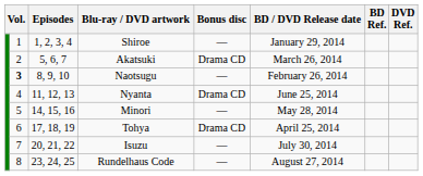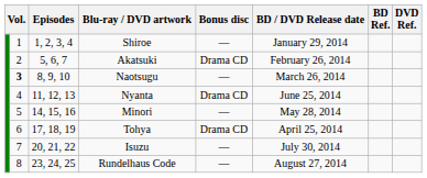 <table class="wikitable" style="text-align: center; width: 98%;">
 <tr>
 <th colspan="2">Vol.</th>
 <th>Episodes</th>
 <th>Blu-ray / DVD artwork</th>
 <th>Bonus disc</th>
 <th>BD / DVD Release date</th>
 <th width="5%">BD Ref.</th>
 <th width="5%">DVD Ref.</th>
 </tr>
 <tr>
 <td rowspan="10" width="1%" style="background: Green;"></td>
 <td>1</td>
 <td>1, 2, 3, 4</td>
 <td>Shiroe</td>
 <td>—</td>
 <td>January 29, 2014</td>
 <td></td>
 <td></td>
 </tr>
 <tr>
 <td>2</td>
 <td>5, 6, 7</td>
 <td>Akatsuki</td>
 <td>Drama CD</td>
-<td>March 26, 2014</td>
+<td>February 26, 2014</td>
 <td></td>
 <td></td>
 </tr>
 <tr>
 <td><strong>3</strong></td>
 <td>8, 9, 10</td>
 <td>Naotsugu</td>
 <td>—</td>
-<td>February 26, 2014</td>
+<td>March 26, 2014</td>
 <td></td>
 <td></td>
 </tr>
 <tr>
 <td>4</td>
 <td>11, 12, 13</td>
 <td>Nyanta</td>
 <td>Drama CD</td>
 <td>June 25, 2014</td>
 <td></td>
 <td></td>
 </tr>
 <tr>
 <td>5</td>
 <td>14, 15, 16</td>
 <td>Minori</td>
 <td>—</td>
 <td>May 28, 2014</td>
 <td></td>
 <td></td>
 </tr>
 <tr>
 <td>6</td>
 <td>17, 18, 19</td>
 <td>Tohya</td>
 <td>Drama CD</td>
 <td>April 25, 2014</td>
 <td></td>
 <td></td>
 </tr>
 <tr>
 <td>7</td>
 <td>20, 21, 22</td>
 <td>Isuzu</td>
 <td>—</td>
 <td>July 30, 2014</td>
 <td></td>
 <td></td>
 </tr>
 <tr>
 <td>8</td>
 <td>23, 24, 25</td>
 <td>Rundelhaus Code</td>
 <td>—</td>
 <td>August 27, 2014</td>
 <td></td>
 <td></td>
 </tr>
 </table>
